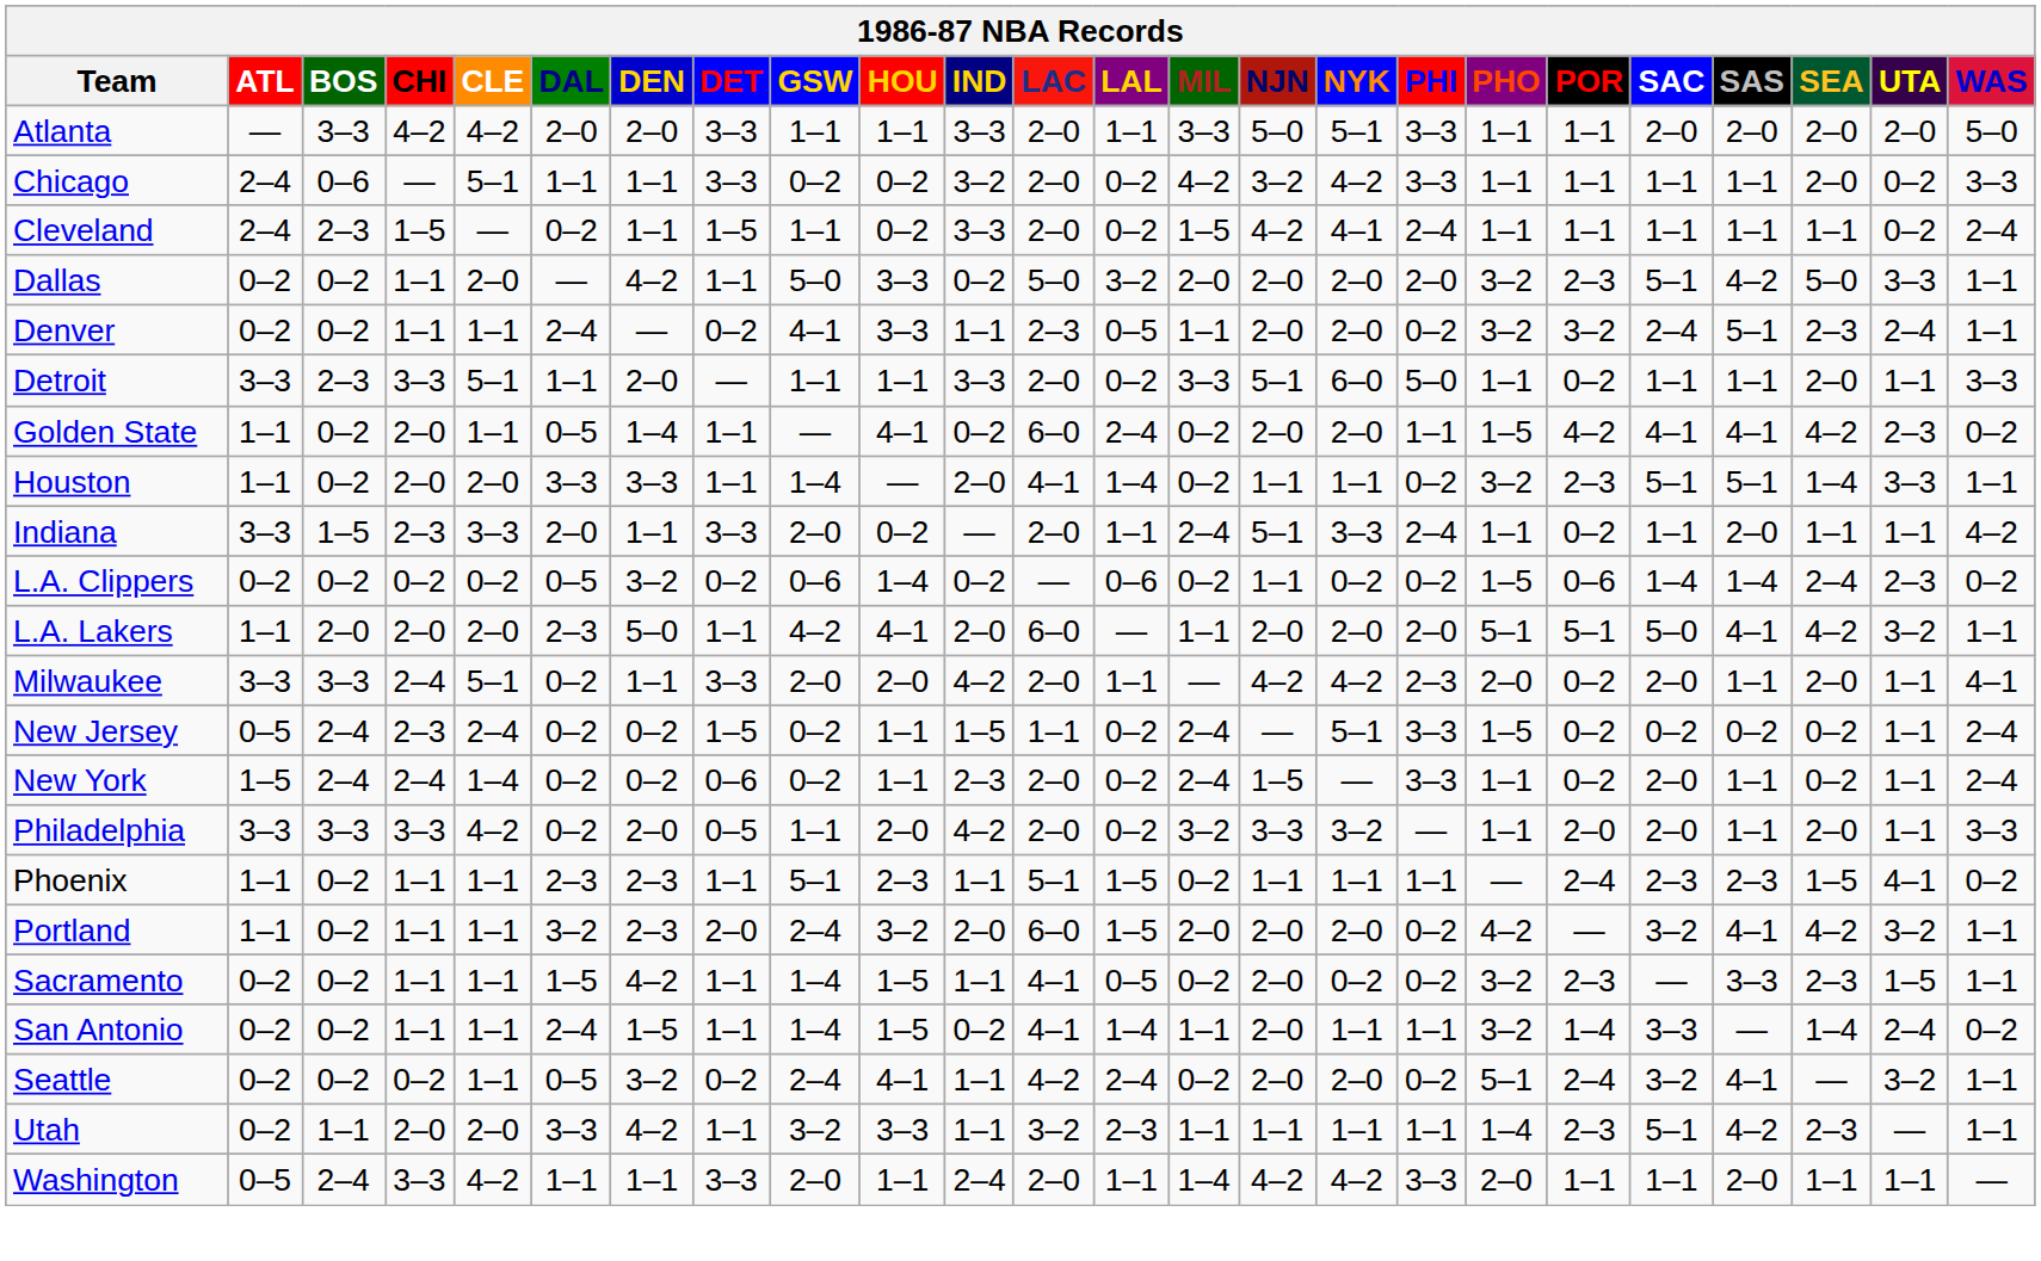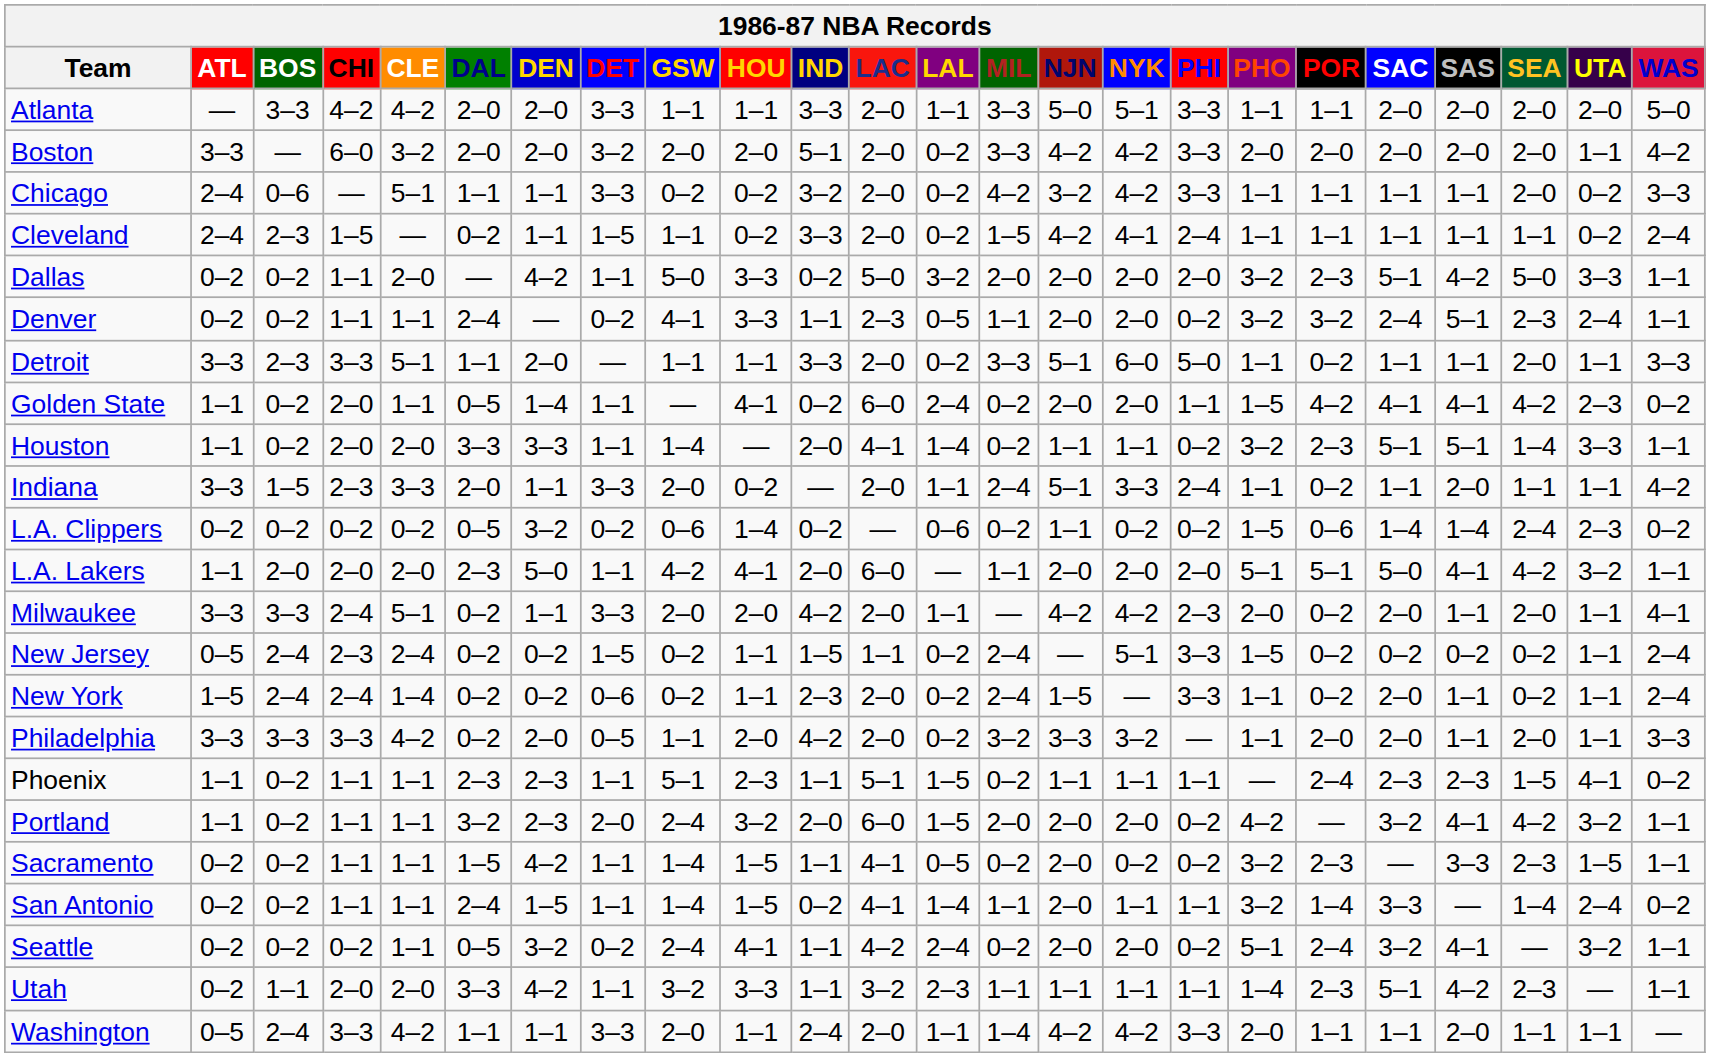 <table class="wikitable" style="font-size:95%; text-align:center;">
 <tr>
 <th colspan=24>1986-87 NBA Records</th>
 </tr>
 <tr>
 <th width=100>Team</th>
 <th style="background:#FF0000;color:#FFFFFF;width=35">ATL</th>
 <th style="background:#006400;color:#FFFFFF;width=35">BOS</th>
 <th style="background:#FF0000;color:#000000;width=35">CHI</th>
 <th style="background:#FF8C00;color:#FFFFFF;width=35">CLE</th>
 <th style="background:#008000;color:#00008B;width=35">DAL</th>
 <th style="background:#0000CD;color:#FFD700;width=35">DEN</th>
 <th style="background:#0000FF;color:#FF0000;width=35">DET</th>
 <th style="background:#0000FF;color:#FFD700;width=35">GSW</th>
 <th style="background:#FF0000;color:#FFD700;width=35">HOU</th>
 <th style="background:#000080;color:#FFD700;width=35">IND</th>
 <th style="background:#F9160D;color:#1A2E8B;width=35">LAC</th>
 <th style="background:#800080;color:#FFD700;width=35">LAL</th>
 <th style="background:#006400;color:#B22222;width=35">MIL</th>
 <th style="background:#B0170C;color:#00056D;width=35">NJN</th>
 <th style="background:#0000FF;color:#FF8C00;width=35">NYK</th>
 <th style="background:#FF0000;color:#0000FF;width=35">PHI</th>
 <th style="background:#800080;color:#FF4500;width=35">PHO</th>
 <th style="background:#000000;color:#FF0000;width=35">POR</th>
 <th style="background:#0000FF;color:#FFFFFF;width=35">SAC</th>
 <th style="background:#000000;color:#C0C0C0;width=35">SAS</th>
 <th style="background:#005831;color:#FFC322;width=35">SEA</th>
 <th style="background:#36004A;color:#FFFF00;width=35">UTA</th>
 <th style="background:#DC143C;color:#0000CD;width=35">WAS</th>
 </tr>
 <tr>
 <td style="text-align:left;"><a href='#'>Atlanta</a></td>
 <td>—</td>
 <td>3–3</td>
 <td>4–2</td>
 <td>4–2</td>
 <td>2–0</td>
 <td>2–0</td>
 <td>3–3</td>
 <td>1–1</td>
 <td>1–1</td>
 <td>3–3</td>
 <td>2–0</td>
 <td>1–1</td>
 <td>3–3</td>
 <td>5–0</td>
 <td>5–1</td>
 <td>3–3</td>
 <td>1–1</td>
 <td>1–1</td>
 <td>2–0</td>
 <td>2–0</td>
 <td>2–0</td>
 <td>2–0</td>
 <td>5–0</td>
+</tr>
+<tr>
+<td style="text-align:left;"><a href='#'>Boston</a></td>
+<td>3–3</td>
+<td>—</td>
+<td>6–0</td>
+<td>3–2</td>
+<td>2–0</td>
+<td>2–0</td>
+<td>3–2</td>
+<td>2–0</td>
+<td>2–0</td>
+<td>5–1</td>
+<td>2–0</td>
+<td>0–2</td>
+<td>3–3</td>
+<td>4–2</td>
+<td>4–2</td>
+<td>3–3</td>
+<td>2–0</td>
+<td>2–0</td>
+<td>2–0</td>
+<td>2–0</td>
+<td>2–0</td>
+<td>1–1</td>
+<td>4–2</td>
 </tr>
 <tr>
 <td style="text-align:left;"><a href='#'>Chicago</a></td>
 <td>2–4</td>
 <td>0–6</td>
 <td>—</td>
 <td>5–1</td>
 <td>1–1</td>
 <td>1–1</td>
 <td>3–3</td>
 <td>0–2</td>
 <td>0–2</td>
 <td>3–2</td>
 <td>2–0</td>
 <td>0–2</td>
 <td>4–2</td>
 <td>3–2</td>
 <td>4–2</td>
 <td>3–3</td>
 <td>1–1</td>
 <td>1–1</td>
 <td>1–1</td>
 <td>1–1</td>
 <td>2–0</td>
 <td>0–2</td>
 <td>3–3</td>
 </tr>
 <tr>
 <td style="text-align:left;"><a href='#'>Cleveland</a></td>
 <td>2–4</td>
 <td>2–3</td>
 <td>1–5</td>
 <td>—</td>
 <td>0–2</td>
 <td>1–1</td>
 <td>1–5</td>
 <td>1–1</td>
 <td>0–2</td>
 <td>3–3</td>
 <td>2–0</td>
 <td>0–2</td>
 <td>1–5</td>
 <td>4–2</td>
 <td>4–1</td>
 <td>2–4</td>
 <td>1–1</td>
 <td>1–1</td>
 <td>1–1</td>
 <td>1–1</td>
 <td>1–1</td>
 <td>0–2</td>
 <td>2–4</td>
 </tr>
 <tr>
 <td style="text-align:left;"><a href='#'>Dallas</a></td>
 <td>0–2</td>
 <td>0–2</td>
 <td>1–1</td>
 <td>2–0</td>
 <td>—</td>
 <td>4–2</td>
 <td>1–1</td>
 <td>5–0</td>
 <td>3–3</td>
 <td>0–2</td>
 <td>5–0</td>
 <td>3–2</td>
 <td>2–0</td>
 <td>2–0</td>
 <td>2–0</td>
 <td>2–0</td>
 <td>3–2</td>
 <td>2–3</td>
 <td>5–1</td>
 <td>4–2</td>
 <td>5–0</td>
 <td>3–3</td>
 <td>1–1</td>
 </tr>
 <tr>
 <td style="text-align:left;"><a href='#'>Denver</a></td>
 <td>0–2</td>
 <td>0–2</td>
 <td>1–1</td>
 <td>1–1</td>
 <td>2–4</td>
 <td>—</td>
 <td>0–2</td>
 <td>4–1</td>
 <td>3–3</td>
 <td>1–1</td>
 <td>2–3</td>
 <td>0–5</td>
 <td>1–1</td>
 <td>2–0</td>
 <td>2–0</td>
 <td>0–2</td>
 <td>3–2</td>
 <td>3–2</td>
 <td>2–4</td>
 <td>5–1</td>
 <td>2–3</td>
 <td>2–4</td>
 <td>1–1</td>
 </tr>
 <tr>
 <td style="text-align:left;"><a href='#'>Detroit</a></td>
 <td>3–3</td>
 <td>2–3</td>
 <td>3–3</td>
 <td>5–1</td>
 <td>1–1</td>
 <td>2–0</td>
 <td>—</td>
 <td>1–1</td>
 <td>1–1</td>
 <td>3–3</td>
 <td>2–0</td>
 <td>0–2</td>
 <td>3–3</td>
 <td>5–1</td>
 <td>6–0</td>
 <td>5–0</td>
 <td>1–1</td>
 <td>0–2</td>
 <td>1–1</td>
 <td>1–1</td>
 <td>2–0</td>
 <td>1–1</td>
 <td>3–3</td>
 </tr>
 <tr>
 <td style="text-align:left;"><a href='#'>Golden State</a></td>
 <td>1–1</td>
 <td>0–2</td>
 <td>2–0</td>
 <td>1–1</td>
 <td>0–5</td>
 <td>1–4</td>
 <td>1–1</td>
 <td>—</td>
 <td>4–1</td>
 <td>0–2</td>
 <td>6–0</td>
 <td>2–4</td>
 <td>0–2</td>
 <td>2–0</td>
 <td>2–0</td>
 <td>1–1</td>
 <td>1–5</td>
 <td>4–2</td>
 <td>4–1</td>
 <td>4–1</td>
 <td>4–2</td>
 <td>2–3</td>
 <td>0–2</td>
 </tr>
 <tr>
 <td style="text-align:left;"><a href='#'>Houston</a></td>
 <td>1–1</td>
 <td>0–2</td>
 <td>2–0</td>
 <td>2–0</td>
 <td>3–3</td>
 <td>3–3</td>
 <td>1–1</td>
 <td>1–4</td>
 <td>—</td>
 <td>2–0</td>
 <td>4–1</td>
 <td>1–4</td>
 <td>0–2</td>
 <td>1–1</td>
 <td>1–1</td>
 <td>0–2</td>
 <td>3–2</td>
 <td>2–3</td>
 <td>5–1</td>
 <td>5–1</td>
 <td>1–4</td>
 <td>3–3</td>
 <td>1–1</td>
 </tr>
 <tr>
 <td style="text-align:left;"><a href='#'>Indiana</a></td>
 <td>3–3</td>
 <td>1–5</td>
 <td>2–3</td>
 <td>3–3</td>
 <td>2–0</td>
 <td>1–1</td>
 <td>3–3</td>
 <td>2–0</td>
 <td>0–2</td>
 <td>—</td>
 <td>2–0</td>
 <td>1–1</td>
 <td>2–4</td>
 <td>5–1</td>
 <td>3–3</td>
 <td>2–4</td>
 <td>1–1</td>
 <td>0–2</td>
 <td>1–1</td>
 <td>2–0</td>
 <td>1–1</td>
 <td>1–1</td>
 <td>4–2</td>
 </tr>
 <tr>
 <td style="text-align:left;"><a href='#'>L.A. Clippers</a></td>
 <td>0–2</td>
 <td>0–2</td>
 <td>0–2</td>
 <td>0–2</td>
 <td>0–5</td>
 <td>3–2</td>
 <td>0–2</td>
 <td>0–6</td>
 <td>1–4</td>
 <td>0–2</td>
 <td>—</td>
 <td>0–6</td>
 <td>0–2</td>
 <td>1–1</td>
 <td>0–2</td>
 <td>0–2</td>
 <td>1–5</td>
 <td>0–6</td>
 <td>1–4</td>
 <td>1–4</td>
 <td>2–4</td>
 <td>2–3</td>
 <td>0–2</td>
 </tr>
 <tr>
 <td style="text-align:left;"><a href='#'>L.A. Lakers</a></td>
 <td>1–1</td>
 <td>2–0</td>
 <td>2–0</td>
 <td>2–0</td>
 <td>2–3</td>
 <td>5–0</td>
 <td>1–1</td>
 <td>4–2</td>
 <td>4–1</td>
 <td>2–0</td>
 <td>6–0</td>
 <td>—</td>
 <td>1–1</td>
 <td>2–0</td>
 <td>2–0</td>
 <td>2–0</td>
 <td>5–1</td>
 <td>5–1</td>
 <td>5–0</td>
 <td>4–1</td>
 <td>4–2</td>
 <td>3–2</td>
 <td>1–1</td>
 </tr>
 <tr>
 <td style="text-align:left;"><a href='#'>Milwaukee</a></td>
 <td>3–3</td>
 <td>3–3</td>
 <td>2–4</td>
 <td>5–1</td>
 <td>0–2</td>
 <td>1–1</td>
 <td>3–3</td>
 <td>2–0</td>
 <td>2–0</td>
 <td>4–2</td>
 <td>2–0</td>
 <td>1–1</td>
 <td>—</td>
 <td>4–2</td>
 <td>4–2</td>
 <td>2–3</td>
 <td>2–0</td>
 <td>0–2</td>
 <td>2–0</td>
 <td>1–1</td>
 <td>2–0</td>
 <td>1–1</td>
 <td>4–1</td>
 </tr>
 <tr>
 <td style="text-align:left;"><a href='#'>New Jersey</a></td>
 <td>0–5</td>
 <td>2–4</td>
 <td>2–3</td>
 <td>2–4</td>
 <td>0–2</td>
 <td>0–2</td>
 <td>1–5</td>
 <td>0–2</td>
 <td>1–1</td>
 <td>1–5</td>
 <td>1–1</td>
 <td>0–2</td>
 <td>2–4</td>
 <td>—</td>
 <td>5–1</td>
 <td>3–3</td>
 <td>1–5</td>
 <td>0–2</td>
 <td>0–2</td>
 <td>0–2</td>
 <td>0–2</td>
 <td>1–1</td>
 <td>2–4</td>
 </tr>
 <tr>
 <td style="text-align:left;"><a href='#'>New York</a></td>
 <td>1–5</td>
 <td>2–4</td>
 <td>2–4</td>
 <td>1–4</td>
 <td>0–2</td>
 <td>0–2</td>
 <td>0–6</td>
 <td>0–2</td>
 <td>1–1</td>
 <td>2–3</td>
 <td>2–0</td>
 <td>0–2</td>
 <td>2–4</td>
 <td>1–5</td>
 <td>—</td>
 <td>3–3</td>
 <td>1–1</td>
 <td>0–2</td>
 <td>2–0</td>
 <td>1–1</td>
 <td>0–2</td>
 <td>1–1</td>
 <td>2–4</td>
 </tr>
 <tr>
 <td style="text-align:left;"><a href='#'>Philadelphia</a></td>
 <td>3–3</td>
 <td>3–3</td>
 <td>3–3</td>
 <td>4–2</td>
 <td>0–2</td>
 <td>2–0</td>
 <td>0–5</td>
 <td>1–1</td>
 <td>2–0</td>
 <td>4–2</td>
 <td>2–0</td>
 <td>0–2</td>
 <td>3–2</td>
 <td>3–3</td>
 <td>3–2</td>
 <td>—</td>
 <td>1–1</td>
 <td>2–0</td>
 <td>2–0</td>
 <td>1–1</td>
 <td>2–0</td>
 <td>1–1</td>
 <td>3–3</td>
 </tr>
 <tr>
 <td style="text-align:left;">Phoenix</td>
 <td>1–1</td>
 <td>0–2</td>
 <td>1–1</td>
 <td>1–1</td>
 <td>2–3</td>
 <td>2–3</td>
 <td>1–1</td>
 <td>5–1</td>
 <td>2–3</td>
 <td>1–1</td>
 <td>5–1</td>
 <td>1–5</td>
 <td>0–2</td>
 <td>1–1</td>
 <td>1–1</td>
 <td>1–1</td>
 <td>—</td>
 <td>2–4</td>
 <td>2–3</td>
 <td>2–3</td>
 <td>1–5</td>
 <td>4–1</td>
 <td>0–2</td>
 </tr>
 <tr>
 <td style="text-align:left;"><a href='#'>Portland</a></td>
 <td>1–1</td>
 <td>0–2</td>
 <td>1–1</td>
 <td>1–1</td>
 <td>3–2</td>
 <td>2–3</td>
 <td>2–0</td>
 <td>2–4</td>
 <td>3–2</td>
 <td>2–0</td>
 <td>6–0</td>
 <td>1–5</td>
 <td>2–0</td>
 <td>2–0</td>
 <td>2–0</td>
 <td>0–2</td>
 <td>4–2</td>
 <td>—</td>
 <td>3–2</td>
 <td>4–1</td>
 <td>4–2</td>
 <td>3–2</td>
 <td>1–1</td>
 </tr>
 <tr>
 <td style="text-align:left;"><a href='#'>Sacramento</a></td>
 <td>0–2</td>
 <td>0–2</td>
 <td>1–1</td>
 <td>1–1</td>
 <td>1–5</td>
 <td>4–2</td>
 <td>1–1</td>
 <td>1–4</td>
 <td>1–5</td>
 <td>1–1</td>
 <td>4–1</td>
 <td>0–5</td>
 <td>0–2</td>
 <td>2–0</td>
 <td>0–2</td>
 <td>0–2</td>
 <td>3–2</td>
 <td>2–3</td>
 <td>—</td>
 <td>3–3</td>
 <td>2–3</td>
 <td>1–5</td>
 <td>1–1</td>
 </tr>
 <tr>
 <td style="text-align:left;"><a href='#'>San Antonio</a></td>
 <td>0–2</td>
 <td>0–2</td>
 <td>1–1</td>
 <td>1–1</td>
 <td>2–4</td>
 <td>1–5</td>
 <td>1–1</td>
 <td>1–4</td>
 <td>1–5</td>
 <td>0–2</td>
 <td>4–1</td>
 <td>1–4</td>
 <td>1–1</td>
 <td>2–0</td>
 <td>1–1</td>
 <td>1–1</td>
 <td>3–2</td>
 <td>1–4</td>
 <td>3–3</td>
 <td>—</td>
 <td>1–4</td>
 <td>2–4</td>
 <td>0–2</td>
 </tr>
 <tr>
 <td style="text-align:left;"><a href='#'>Seattle</a></td>
 <td>0–2</td>
 <td>0–2</td>
 <td>0–2</td>
 <td>1–1</td>
 <td>0–5</td>
 <td>3–2</td>
 <td>0–2</td>
 <td>2–4</td>
 <td>4–1</td>
 <td>1–1</td>
 <td>4–2</td>
 <td>2–4</td>
 <td>0–2</td>
 <td>2–0</td>
 <td>2–0</td>
 <td>0–2</td>
 <td>5–1</td>
 <td>2–4</td>
 <td>3–2</td>
 <td>4–1</td>
 <td>—</td>
 <td>3–2</td>
 <td>1–1</td>
 </tr>
 <tr>
 <td style="text-align:left;"><a href='#'>Utah</a></td>
 <td>0–2</td>
 <td>1–1</td>
 <td>2–0</td>
 <td>2–0</td>
 <td>3–3</td>
 <td>4–2</td>
 <td>1–1</td>
 <td>3–2</td>
 <td>3–3</td>
 <td>1–1</td>
 <td>3–2</td>
 <td>2–3</td>
 <td>1–1</td>
 <td>1–1</td>
 <td>1–1</td>
 <td>1–1</td>
 <td>1–4</td>
 <td>2–3</td>
 <td>5–1</td>
 <td>4–2</td>
 <td>2–3</td>
 <td>—</td>
 <td>1–1</td>
 </tr>
 <tr>
 <td style="text-align:left;"><a href='#'>Washington</a></td>
 <td>0–5</td>
 <td>2–4</td>
 <td>3–3</td>
 <td>4–2</td>
 <td>1–1</td>
 <td>1–1</td>
 <td>3–3</td>
 <td>2–0</td>
 <td>1–1</td>
 <td>2–4</td>
 <td>2–0</td>
 <td>1–1</td>
 <td>1–4</td>
 <td>4–2</td>
 <td>4–2</td>
 <td>3–3</td>
 <td>2–0</td>
 <td>1–1</td>
 <td>1–1</td>
 <td>2–0</td>
 <td>1–1</td>
 <td>1–1</td>
 <td>—</td>
 </tr>
 </table>
